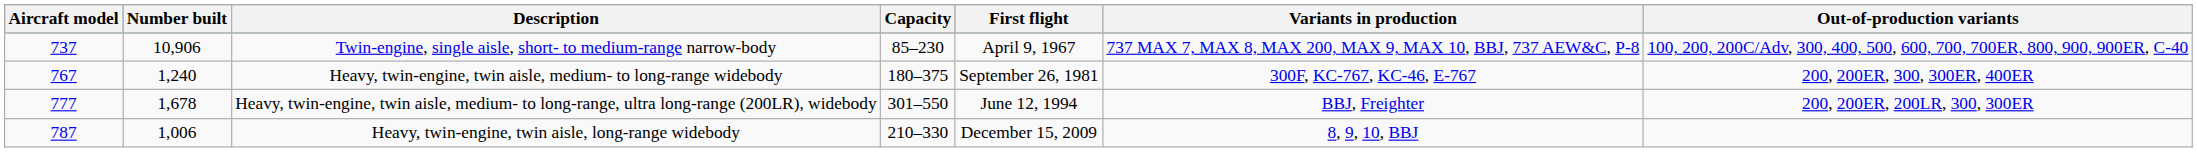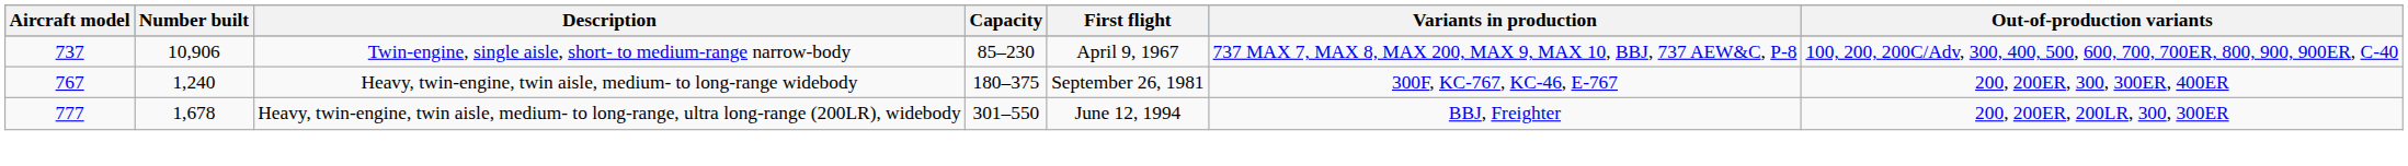 <table class="wikitable sortable" style="text-align:center; font-size:96%;">
 <tr style="background:#069;">
 <th>Aircraft model</th>
 <th>Number built</th>
 <th>Description</th>
 <th>Capacity</th>
 <th>First flight</th>
 <th>Variants in production</th>
 <th>Out-of-production variants</th>
 </tr>
 <tr>
 <td align=center><a href='#'>737</a></td>
 <td>10,906</td>
 <td><a href='#'>Twin‑engine</a>, <a href='#'>single aisle</a>, <a href='#'>short- to medium-range</a> narrow-body</td>
 <td>85–230</td>
 <td>April 9, 1967</td>
 <td><a href='#'>737 MAX 7, MAX 8, MAX 200, MAX 9, MAX 10</a>, <a href='#'>BBJ</a>, <a href='#'>737 AEW&C</a>, <a href='#'>P-8</a></td>
 <td><a href='#'>100, 200, 200C/Adv</a>, <a href='#'>300, 400, 500</a>, <a href='#'>600, 700, 700ER, 800, 900, 900ER</a>, <a href='#'>C-40</a></td>
 </tr>
 <tr>
 <td align=center><a href='#'>767</a></td>
 <td>1,240</td>
 <td>Heavy, twin-engine, twin aisle, medium- to long-range widebody</td>
 <td>180–375</td>
 <td>September 26, 1981</td>
 <td><a href='#'>300F</a>, <a href='#'>KC-767</a>, <a href='#'>KC-46</a>, <a href='#'>E-767</a></td>
 <td><a href='#'>200</a>, <a href='#'>200ER</a>, <a href='#'>300</a>, <a href='#'>300ER</a>, <a href='#'>400ER</a></td>
 </tr>
 <tr>
 <td align=center><a href='#'>777</a></td>
 <td>1,678</td>
 <td>Heavy, twin-engine, twin aisle, medium- to long-range, ultra long-range (200LR), widebody</td>
 <td>301–550</td>
 <td>June 12, 1994</td>
 <td><a href='#'>BBJ</a>, <a href='#'>Freighter</a></td>
 <td><a href='#'>200</a>, <a href='#'>200ER</a>, <a href='#'>200LR</a>, <a href='#'>300</a>, <a href='#'>300ER</a></td>
 </tr>
-<tr>
-<td align=center><a href='#'>787</a></td>
-<td>1,006</td>
-<td>Heavy, twin-engine, twin aisle, long-range widebody</td>
-<td>210–330</td>
-<td>December 15, 2009</td>
-<td><a href='#'>8</a>, <a href='#'>9</a>, <a href='#'>10</a>, <a href='#'>BBJ</a></td>
-<td></td>
-</tr>
 </table>
